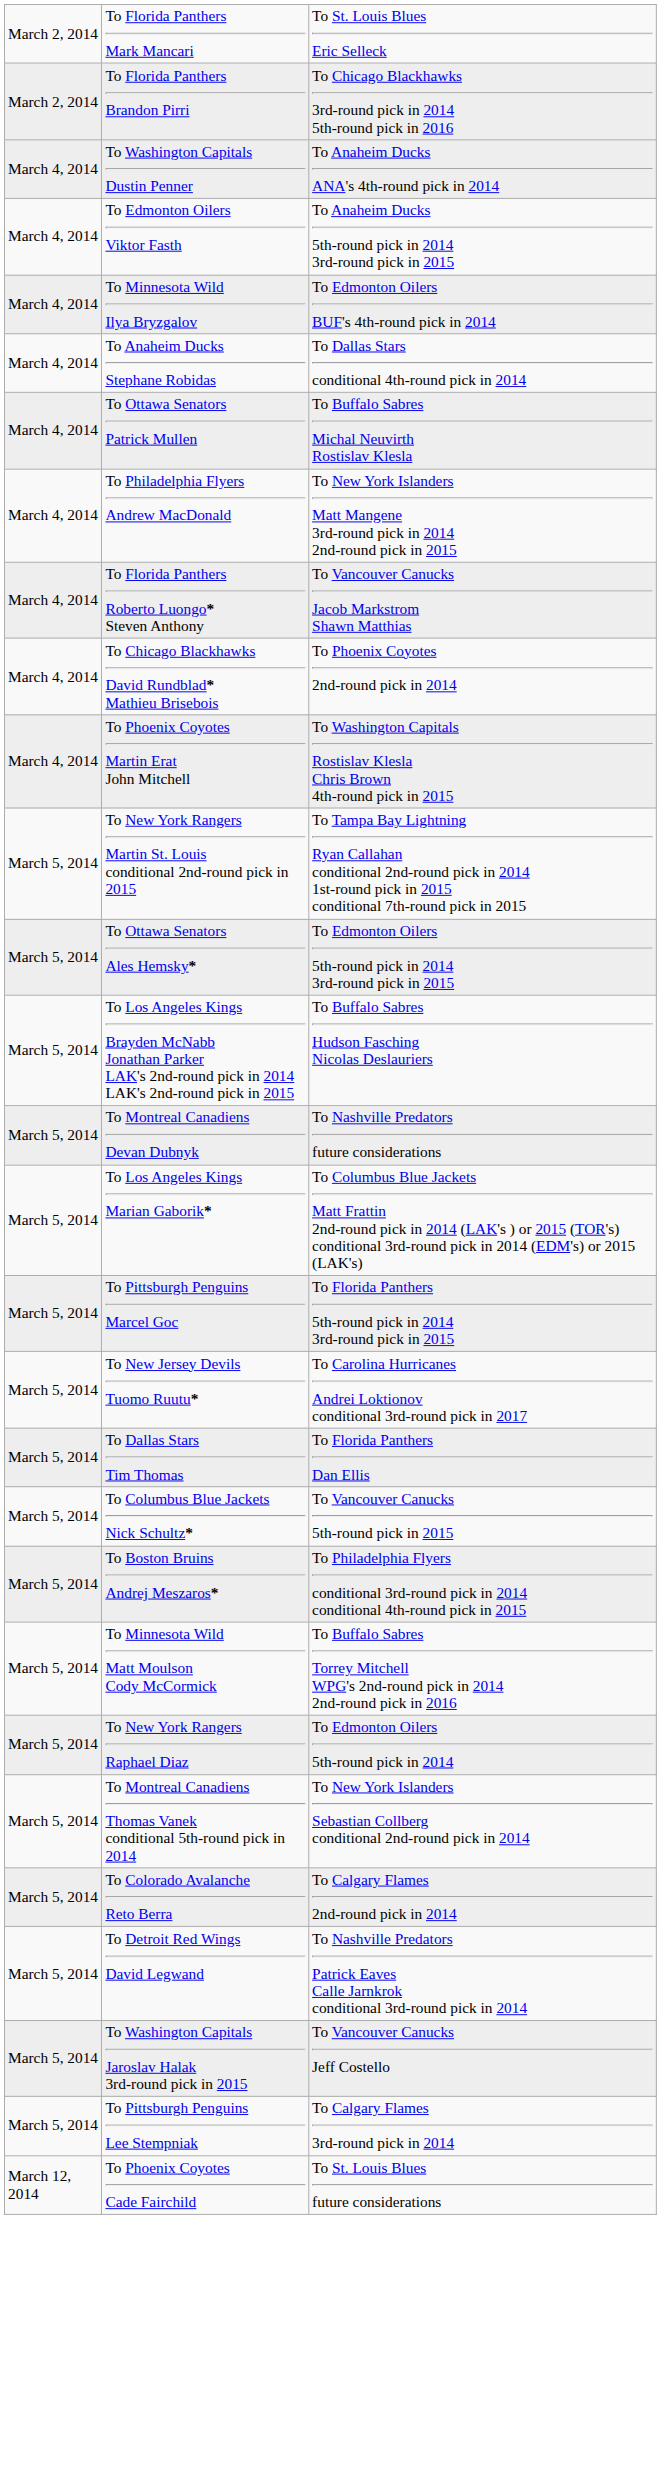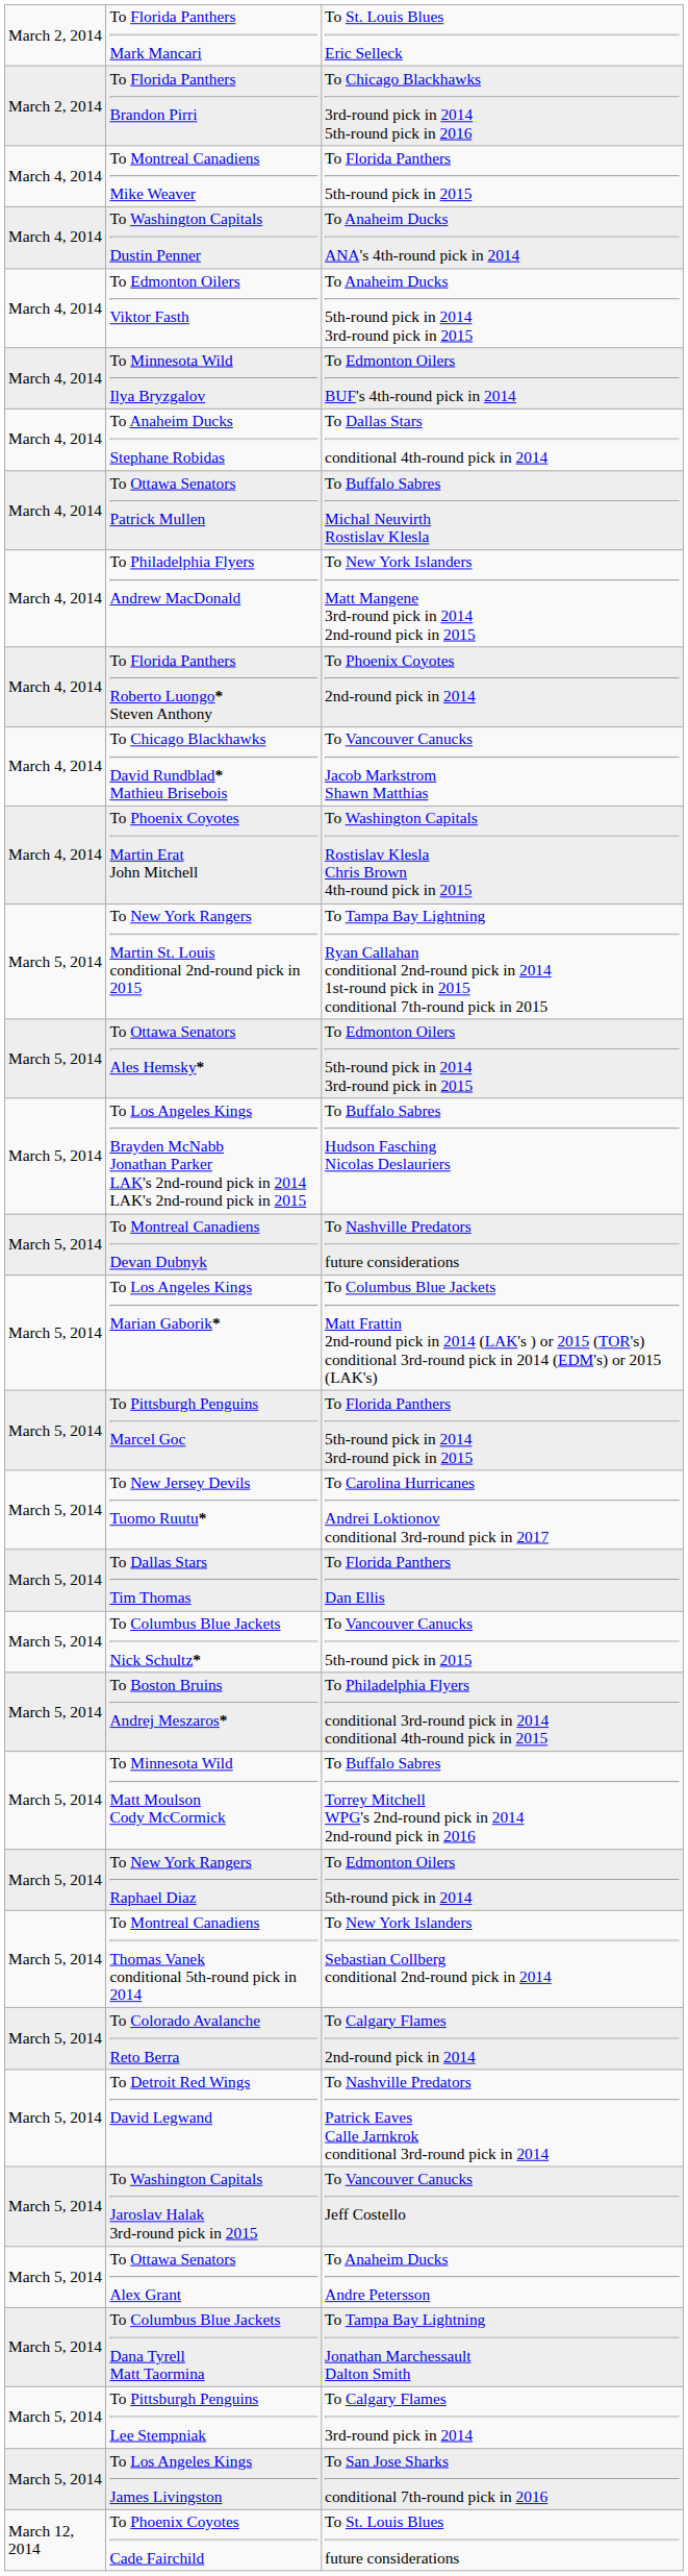 <table class="wikitable" style="border:1px solid #999999; width:680px;">
 <tr>
 <td>March 2, 2014</td>
 <td valign="top">To <a href='#'>Florida Panthers</a><hr><a href='#'>Mark Mancari</a></td>
 <td valign="top">To <a href='#'>St. Louis Blues</a><hr><a href='#'>Eric Selleck</a><br></td>
 </tr>
 <tr bgcolor="eeeeee">
 <td>March 2, 2014</td>
 <td valign="top">To <a href='#'>Florida Panthers</a><hr><a href='#'>Brandon Pirri</a></td>
 <td valign="top">To <a href='#'>Chicago Blackhawks</a><hr> 3rd-round pick in <a href='#'>2014</a><br>5th-round pick in <a href='#'>2016</a></td>
+</tr>
+<tr>
+<td>March 4, 2014</td>
+<td valign="top">To <a href='#'>Montreal Canadiens</a><hr><a href='#'>Mike Weaver</a></td>
+<td valign="top">To <a href='#'>Florida Panthers</a><hr>5th-round pick in <a href='#'>2015</a></td>
 </tr>
 <tr bgcolor="eeeeee">
 <td>March 4, 2014</td>
 <td valign="top">To <a href='#'>Washington Capitals</a><hr><a href='#'>Dustin Penner</a></td>
 <td valign="top">To <a href='#'>Anaheim Ducks</a><hr><a href='#'>ANA</a>'s 4th-round pick in <a href='#'>2014</a></td>
 </tr>
 <tr>
 <td>March 4, 2014</td>
 <td valign="top">To <a href='#'>Edmonton Oilers</a><hr><a href='#'>Viktor Fasth</a></td>
 <td valign="top">To <a href='#'>Anaheim Ducks</a><hr>5th-round pick in <a href='#'>2014</a><br>3rd-round pick in <a href='#'>2015</a></td>
 </tr>
 <tr bgcolor="eeeeee">
 <td>March 4, 2014</td>
 <td valign="top">To <a href='#'>Minnesota Wild</a><hr><a href='#'>Ilya Bryzgalov</a></td>
 <td valign="top">To <a href='#'>Edmonton Oilers</a><hr><a href='#'>BUF</a>'s 4th-round pick in <a href='#'>2014</a></td>
 </tr>
 <tr>
 <td>March 4, 2014</td>
 <td valign="top">To <a href='#'>Anaheim Ducks</a><hr><a href='#'>Stephane Robidas</a></td>
 <td valign="top">To <a href='#'>Dallas Stars</a><hr>conditional 4th-round pick in <a href='#'>2014</a></td>
 </tr>
 <tr bgcolor="eeeeee">
 <td>March 4, 2014</td>
 <td valign="top">To <a href='#'>Ottawa Senators</a><hr><a href='#'>Patrick Mullen</a></td>
 <td valign="top">To <a href='#'>Buffalo Sabres</a><hr><a href='#'>Michal Neuvirth</a><br><a href='#'>Rostislav Klesla</a></td>
 </tr>
 <tr>
 <td>March 4, 2014</td>
 <td valign="top">To <a href='#'>Philadelphia Flyers</a><hr><a href='#'>Andrew MacDonald</a></td>
 <td valign="top">To <a href='#'>New York Islanders</a><hr><a href='#'>Matt Mangene</a><br>3rd-round pick in <a href='#'>2014</a><br>2nd-round pick in <a href='#'>2015</a></td>
 </tr>
 <tr bgcolor="eeeeee">
 <td>March 4, 2014</td>
 <td valign="top">To <a href='#'>Florida Panthers</a><hr><a href='#'>Roberto Luongo</a><span><strong>*</strong></span><br>Steven Anthony</td>
-<td valign="top">To <a href='#'>Vancouver Canucks</a><hr><a href='#'>Jacob Markstrom</a><br><a href='#'>Shawn Matthias</a></td>
+<td valign="top">To <a href='#'>Phoenix Coyotes</a><hr>2nd-round pick in <a href='#'>2014</a></td>
 </tr>
 <tr>
 <td>March 4, 2014</td>
 <td valign="top">To <a href='#'>Chicago Blackhawks</a><hr><a href='#'>David Rundblad</a><span><strong>*</strong></span><br><a href='#'>Mathieu Brisebois</a></td>
-<td valign="top">To <a href='#'>Phoenix Coyotes</a><hr>2nd-round pick in <a href='#'>2014</a></td>
+<td valign="top">To <a href='#'>Vancouver Canucks</a><hr><a href='#'>Jacob Markstrom</a><br><a href='#'>Shawn Matthias</a></td>
 </tr>
 <tr bgcolor="eeeeee">
 <td>March 4, 2014</td>
 <td valign="top">To <a href='#'>Phoenix Coyotes</a><hr><a href='#'>Martin Erat</a><br>John Mitchell</td>
 <td valign="top">To <a href='#'>Washington Capitals</a><hr><a href='#'>Rostislav Klesla</a><br><a href='#'>Chris Brown</a> <br> 4th-round pick in <a href='#'>2015</a></td>
 </tr>
 <tr>
 <td>March 5, 2014</td>
 <td valign="top">To <a href='#'>New York Rangers</a><hr><a href='#'>Martin St. Louis</a><br>conditional 2nd-round pick in <a href='#'>2015</a></td>
 <td valign="top">To <a href='#'>Tampa Bay Lightning</a><hr><a href='#'>Ryan Callahan</a><br>conditional 2nd-round pick in <a href='#'>2014</a><br>1st-round pick in <a href='#'>2015</a><br>conditional 7th-round pick in 2015</td>
 </tr>
 <tr bgcolor="eeeeee">
 <td>March 5, 2014</td>
 <td valign="top">To <a href='#'>Ottawa Senators</a><hr><a href='#'>Ales Hemsky</a><span><strong>*</strong></span></td>
 <td valign="top">To <a href='#'>Edmonton Oilers</a><hr>5th-round pick in <a href='#'>2014</a><br>3rd-round pick in <a href='#'>2015</a></td>
 </tr>
 <tr>
 <td>March 5, 2014</td>
 <td valign="top">To <a href='#'>Los Angeles Kings</a><hr><a href='#'>Brayden McNabb</a><br><a href='#'>Jonathan Parker</a><br><a href='#'>LAK</a>'s 2nd-round pick in <a href='#'>2014</a><br>LAK's 2nd-round pick in <a href='#'>2015</a></td>
 <td valign="top">To <a href='#'>Buffalo Sabres</a><hr><a href='#'>Hudson Fasching</a><br><a href='#'>Nicolas Deslauriers</a></td>
 </tr>
 <tr bgcolor="eeeeee">
 <td>March 5, 2014</td>
 <td valign="top">To <a href='#'>Montreal Canadiens</a><hr><a href='#'>Devan Dubnyk</a></td>
 <td valign="top">To <a href='#'>Nashville Predators</a><hr>future considerations</td>
 </tr>
 <tr>
 <td>March 5, 2014</td>
 <td valign="top">To <a href='#'>Los Angeles Kings</a><hr><a href='#'>Marian Gaborik</a><span><strong>*</strong></span></td>
 <td valign="top">To <a href='#'>Columbus Blue Jackets</a><hr><a href='#'>Matt Frattin</a><br>2nd-round pick in <a href='#'>2014</a> (<a href='#'>LAK</a>'s ) or <a href='#'>2015</a> (<a href='#'>TOR</a>'s)<br>conditional 3rd-round pick in 2014 (<a href='#'>EDM</a>'s) or 2015 (LAK's)</td>
 </tr>
 <tr bgcolor="eeeeee">
 <td>March 5, 2014</td>
 <td valign="top">To <a href='#'>Pittsburgh Penguins</a><hr><a href='#'>Marcel Goc</a></td>
 <td valign="top">To <a href='#'>Florida Panthers</a><hr>5th-round pick in <a href='#'>2014</a><br>3rd-round pick in <a href='#'>2015</a></td>
 </tr>
 <tr>
 <td>March 5, 2014</td>
 <td valign="top">To <a href='#'>New Jersey Devils</a><hr><a href='#'>Tuomo Ruutu</a><span><strong>*</strong></span></td>
 <td valign="top">To <a href='#'>Carolina Hurricanes</a><hr><a href='#'>Andrei Loktionov</a><br>conditional 3rd-round pick in <a href='#'>2017</a></td>
 </tr>
 <tr bgcolor="eeeeee">
 <td>March 5, 2014</td>
 <td valign="top">To <a href='#'>Dallas Stars</a><hr><a href='#'>Tim Thomas</a></td>
 <td valign="top">To <a href='#'>Florida Panthers</a><hr><a href='#'>Dan Ellis</a></td>
 </tr>
 <tr>
 <td>March 5, 2014</td>
 <td valign="top">To <a href='#'>Columbus Blue Jackets</a><hr><a href='#'>Nick Schultz</a><span><strong>*</strong></span></td>
 <td valign="top">To <a href='#'>Vancouver Canucks</a><hr>5th-round pick in <a href='#'>2015</a></td>
 </tr>
 <tr bgcolor="eeeeee">
 <td>March 5, 2014</td>
 <td valign="top">To <a href='#'>Boston Bruins</a><hr><a href='#'>Andrej Meszaros</a><span><strong>*</strong></span></td>
 <td valign="top">To <a href='#'>Philadelphia Flyers</a><hr>conditional 3rd-round pick in <a href='#'>2014</a><br>conditional 4th-round pick in <a href='#'>2015</a></td>
 </tr>
 <tr>
 <td>March 5, 2014</td>
 <td valign="top">To <a href='#'>Minnesota Wild</a><hr><a href='#'>Matt Moulson</a><br><a href='#'>Cody McCormick</a></td>
 <td valign="top">To <a href='#'>Buffalo Sabres</a><hr><a href='#'>Torrey Mitchell</a><br><a href='#'>WPG</a>'s 2nd-round pick in <a href='#'>2014</a><br>2nd-round pick in <a href='#'>2016</a></td>
 </tr>
 <tr bgcolor="eeeeee">
 <td>March 5, 2014</td>
 <td valign="top">To <a href='#'>New York Rangers</a><hr><a href='#'>Raphael Diaz</a></td>
 <td valign="top">To <a href='#'>Edmonton Oilers</a><hr>5th-round pick in <a href='#'>2014</a></td>
 </tr>
 <tr>
 <td>March 5, 2014</td>
 <td valign="top">To <a href='#'>Montreal Canadiens</a><hr><a href='#'>Thomas Vanek</a><br>conditional 5th-round pick in <a href='#'>2014</a></td>
 <td valign="top">To <a href='#'>New York Islanders</a><hr><a href='#'>Sebastian Collberg</a><br>conditional 2nd-round pick in <a href='#'>2014</a></td>
 </tr>
 <tr bgcolor="eeeeee">
 <td>March 5, 2014</td>
 <td valign="top">To <a href='#'>Colorado Avalanche</a><hr><a href='#'>Reto Berra</a></td>
 <td valign="top">To <a href='#'>Calgary Flames</a><hr>2nd-round pick in <a href='#'>2014</a></td>
 </tr>
 <tr>
 <td>March 5, 2014</td>
 <td valign="top">To <a href='#'>Detroit Red Wings</a><hr><a href='#'>David Legwand</a></td>
 <td valign="top">To <a href='#'>Nashville Predators</a><hr><a href='#'>Patrick Eaves</a><br><a href='#'>Calle Jarnkrok</a><br>conditional 3rd-round pick in <a href='#'>2014</a></td>
 </tr>
 <tr bgcolor="eeeeee">
 <td>March 5, 2014</td>
 <td valign="top">To <a href='#'>Washington Capitals</a><hr><a href='#'>Jaroslav Halak</a><br>3rd-round pick in <a href='#'>2015</a></td>
 <td valign="top">To <a href='#'>Vancouver Canucks</a><hr>Jeff Costello</td>
 </tr>
 <tr>
 <td>March 5, 2014</td>
+<td valign="top">To <a href='#'>Ottawa Senators</a><hr><a href='#'>Alex Grant</a></td>
+<td valign="top">To <a href='#'>Anaheim Ducks</a><hr><a href='#'>Andre Petersson</a></td>
+</tr>
+<tr bgcolor="eeeeee">
+<td>March 5, 2014</td>
+<td valign="top">To <a href='#'>Columbus Blue Jackets</a><hr><a href='#'>Dana Tyrell</a><br><a href='#'>Matt Taormina</a></td>
+<td valign="top">To <a href='#'>Tampa Bay Lightning</a><hr><a href='#'>Jonathan Marchessault</a><br><a href='#'>Dalton Smith</a></td>
+</tr>
+<tr>
+<td>March 5, 2014</td>
 <td valign="top">To <a href='#'>Pittsburgh Penguins</a><hr><a href='#'>Lee Stempniak</a></td>
 <td valign="top">To <a href='#'>Calgary Flames</a><hr>3rd-round pick in <a href='#'>2014</a></td>
+</tr>
+<tr bgcolor="eeeeee">
+<td>March 5, 2014</td>
+<td valign="top">To <a href='#'>Los Angeles Kings</a><hr><a href='#'>James Livingston</a></td>
+<td valign="top">To <a href='#'>San Jose Sharks</a><hr>conditional 7th-round pick in <a href='#'>2016</a></td>
 </tr>
 <tr>
 <td>March 12, 2014</td>
 <td valign="top">To <a href='#'>Phoenix Coyotes</a><hr><a href='#'>Cade Fairchild</a></td>
 <td valign="top">To <a href='#'>St. Louis Blues</a><hr>future considerations</td>
 </tr>
 </table>
